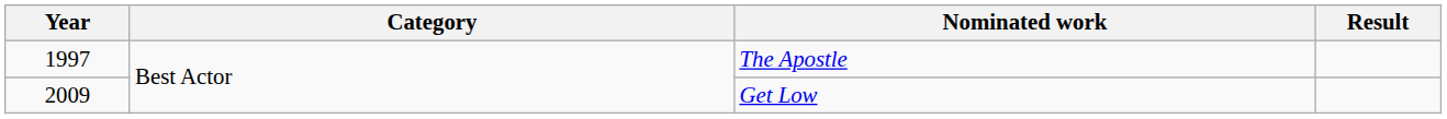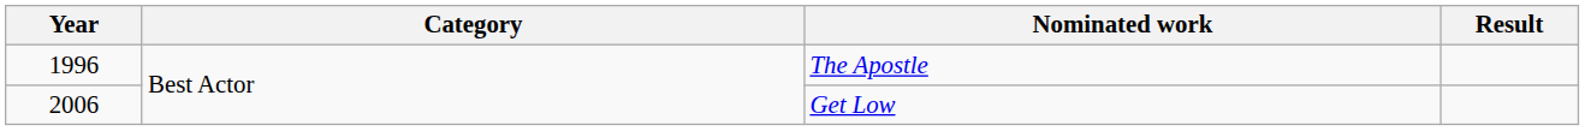 <table class=wikitable>
 <tr>
 <th scope="col" style="width:5em;">Year</th>
 <th scope="col" style="width:26em;">Category</th>
 <th scope="col" style="width:25em;">Nominated work</th>
 <th scope="col" style="width:5em;">Result</th>
 </tr>
 <tr>
-<td style="text-align:center;">1997</td>
+<td style="text-align:center;">1996</td>
 <td rowspan="2">Best Actor</td>
 <td><em><a href='#'>The Apostle</a></em></td>
 <td></td>
 </tr>
 <tr>
-<td style="text-align:center;">2009</td>
+<td style="text-align:center;">2006</td>
 <td><em><a href='#'>Get Low</a></em></td>
 <td></td>
 </tr>
 </table>
